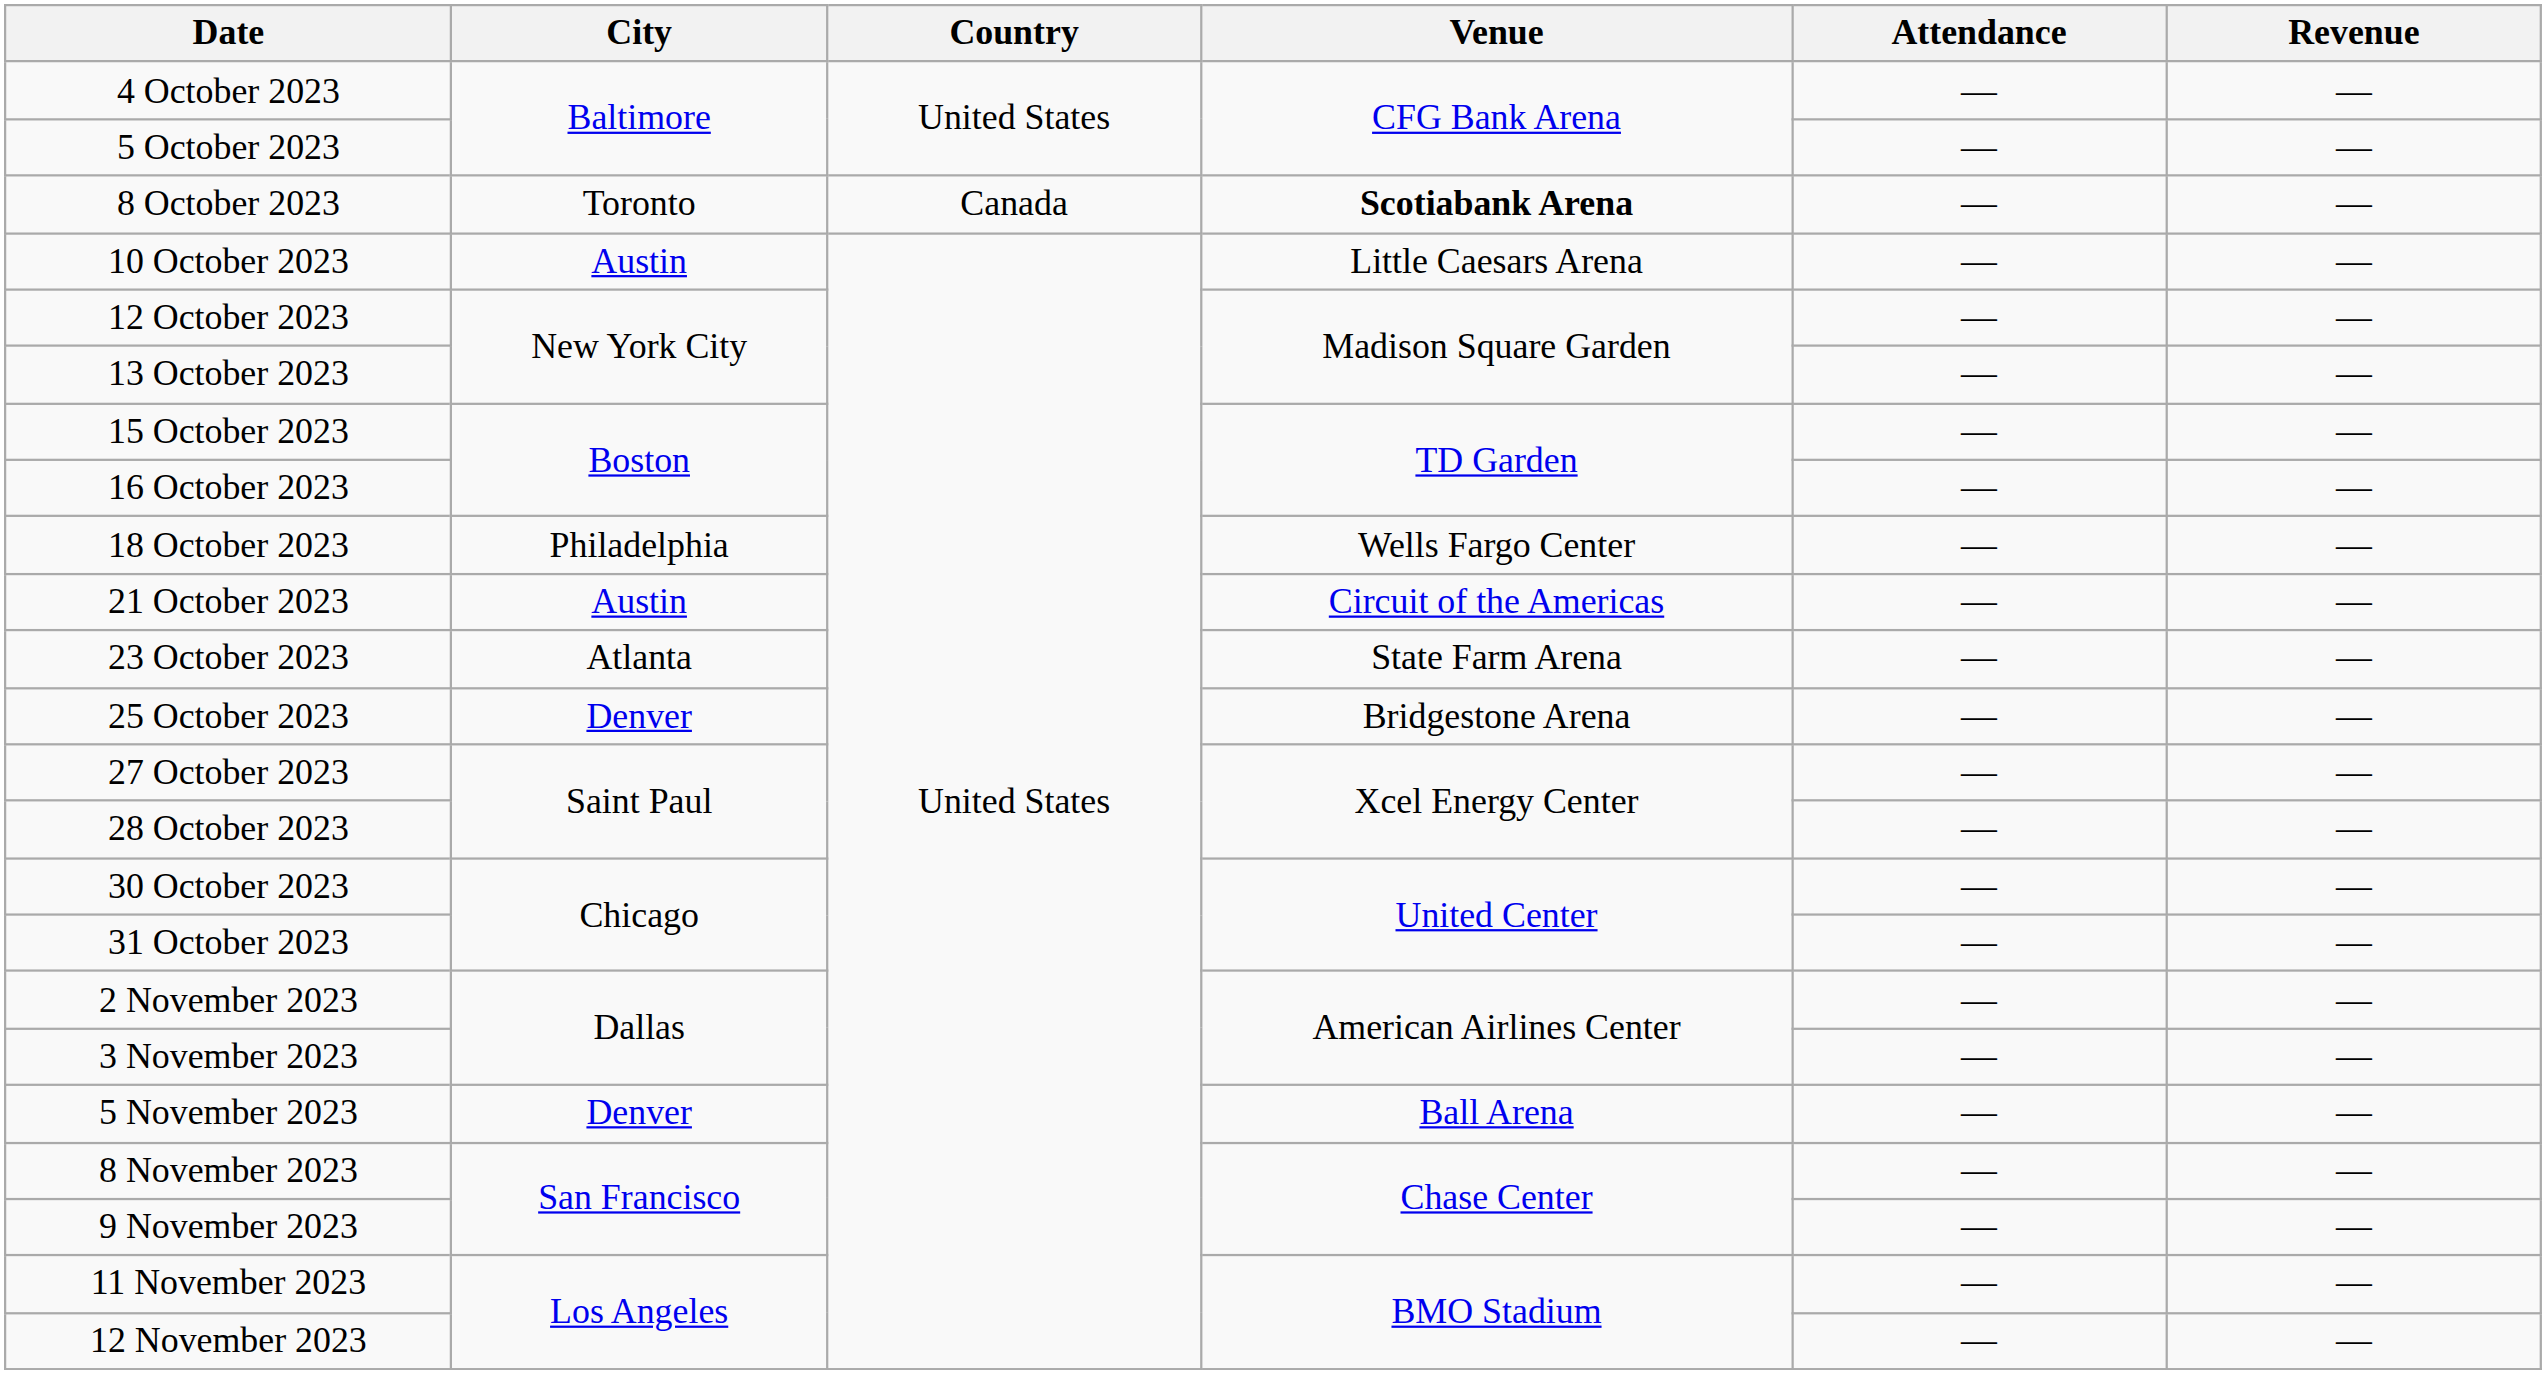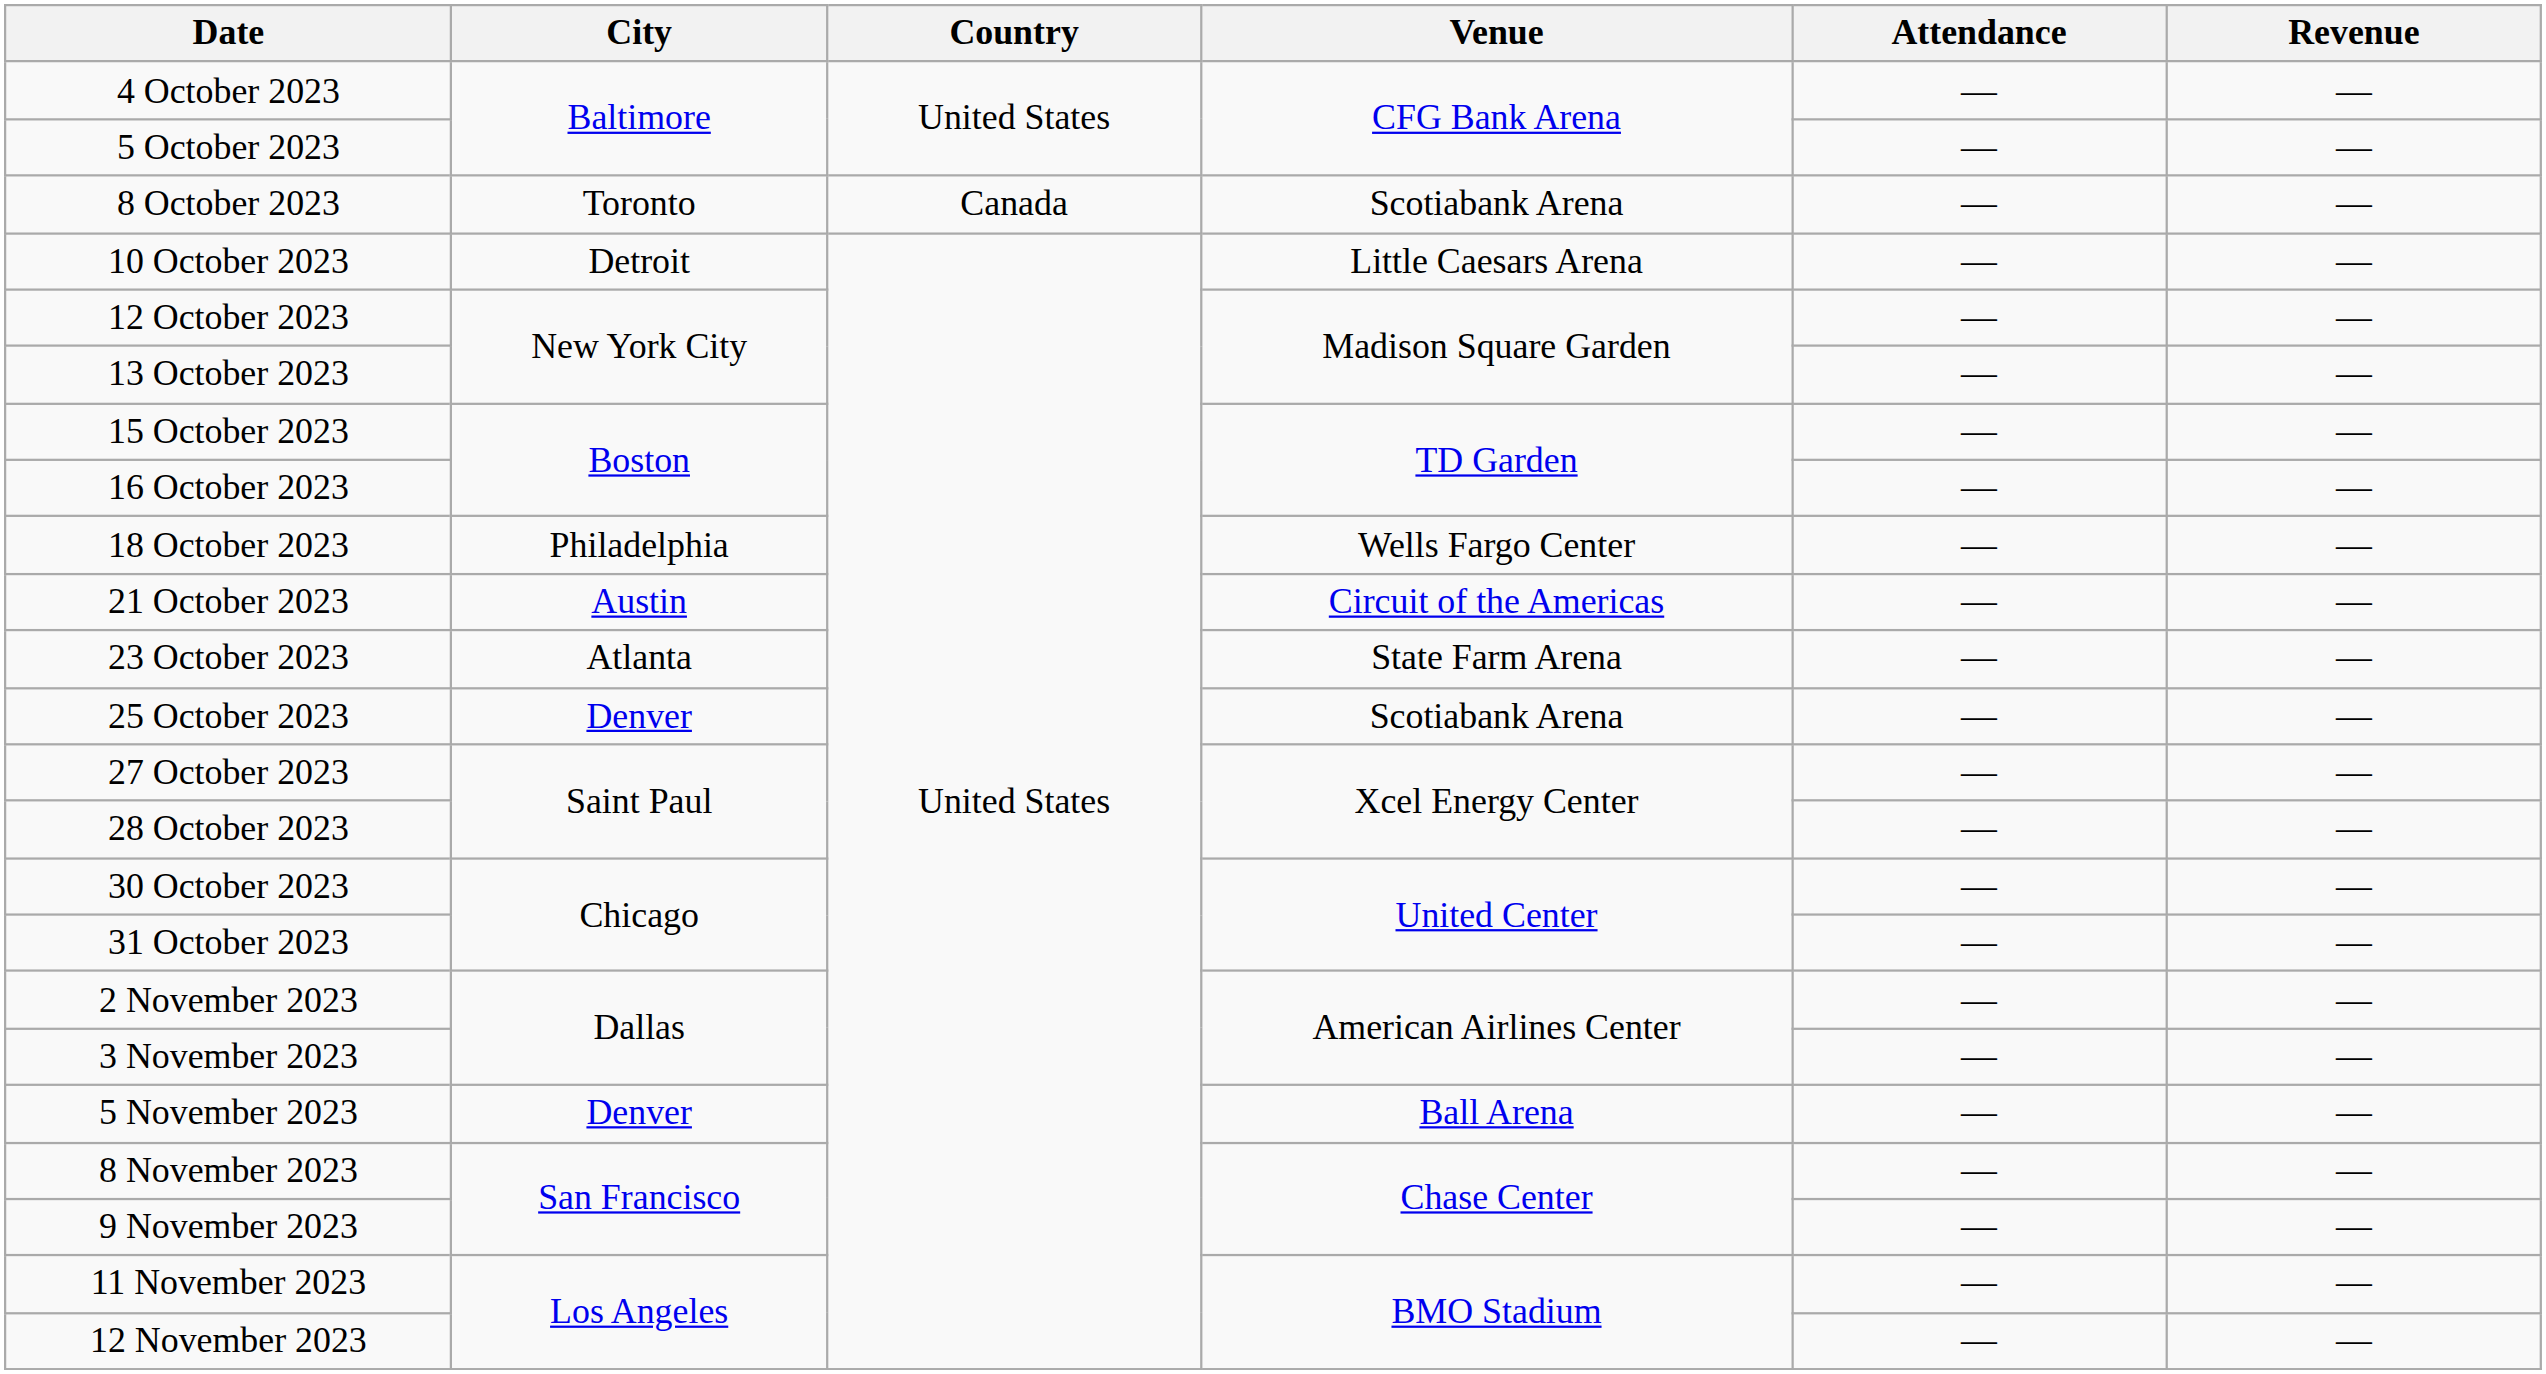 <table class="wikitable plainrowheaders" style="text-align:center;">
 <tr>
 <th scope="col" style="width:12em;">Date</th>
 <th scope="col" style="width:10em;">City</th>
 <th scope="col" style="width:10em;">Country</th>
 <th scope="col" style="width:16em;">Venue</th>
 <th scope="col" style="width:10em;">Attendance</th>
 <th scope="col" style="width:10em;">Revenue</th>
 </tr>
 <tr>
 <td>4 October 2023</td>
 <td rowspan="2"><a href='#'>Baltimore</a></td>
 <td rowspan="2">United States</td>
 <td rowspan="2"><a href='#'>CFG Bank Arena</a></td>
 <td>—</td>
 <td>—</td>
 </tr>
 <tr>
 <td>5 October 2023</td>
 <td>—</td>
 <td>—</td>
 </tr>
 <tr>
 <td>8 October 2023</td>
 <td>Toronto</td>
 <td>Canada</td>
-<td><strong>Scotiabank Arena</strong></td>
+<td>Scotiabank Arena</td>
 <td>—</td>
 <td>—</td>
 </tr>
 <tr>
 <td>10 October 2023</td>
-<td><a href='#'>Austin</a></td>
+<td>Detroit</td>
 <td rowspan="20">United States</td>
 <td>Little Caesars Arena</td>
 <td>—</td>
 <td>—</td>
 </tr>
 <tr>
 <td>12 October 2023</td>
 <td rowspan="2">New York City</td>
 <td rowspan="2">Madison Square Garden</td>
 <td>—</td>
 <td>—</td>
 </tr>
 <tr>
 <td>13 October 2023</td>
 <td>—</td>
 <td>—</td>
 </tr>
 <tr>
 <td>15 October 2023</td>
 <td rowspan="2"><a href='#'>Boston</a></td>
 <td rowspan="2"><a href='#'>TD Garden</a></td>
 <td>—</td>
 <td>—</td>
 </tr>
 <tr>
 <td>16 October 2023</td>
 <td>—</td>
 <td>—</td>
 </tr>
 <tr>
 <td>18 October 2023</td>
 <td>Philadelphia</td>
 <td>Wells Fargo Center</td>
 <td>—</td>
 <td>—</td>
 </tr>
 <tr>
 <td>21 October 2023</td>
 <td><a href='#'>Austin</a></td>
 <td><a href='#'>Circuit of the Americas</a></td>
 <td>—</td>
 <td>—</td>
 </tr>
 <tr>
 <td>23 October 2023</td>
 <td>Atlanta</td>
 <td>State Farm Arena</td>
 <td>—</td>
 <td>—</td>
 </tr>
 <tr>
 <td>25 October 2023</td>
 <td><a href='#'>Denver</a></td>
-<td>Bridgestone Arena</td>
+<td>Scotiabank Arena</td>
 <td>—</td>
 <td>—</td>
 </tr>
 <tr>
 <td>27 October 2023</td>
 <td rowspan="2">Saint Paul</td>
 <td rowspan="2">Xcel Energy Center</td>
 <td>—</td>
 <td>—</td>
 </tr>
 <tr>
 <td>28 October 2023</td>
 <td>—</td>
 <td>—</td>
 </tr>
 <tr>
 <td>30 October 2023</td>
 <td rowspan="2">Chicago</td>
 <td rowspan="2"><a href='#'>United Center</a></td>
 <td>—</td>
 <td>—</td>
 </tr>
 <tr>
 <td>31 October 2023</td>
 <td>—</td>
 <td>—</td>
 </tr>
 <tr>
 <td>2 November 2023</td>
 <td rowspan="2">Dallas</td>
 <td rowspan="2">American Airlines Center</td>
 <td>—</td>
 <td>—</td>
 </tr>
 <tr>
 <td>3 November 2023</td>
 <td>—</td>
 <td>—</td>
 </tr>
 <tr>
 <td>5 November 2023</td>
 <td><a href='#'>Denver</a></td>
 <td><a href='#'>Ball Arena</a></td>
 <td>—</td>
 <td>—</td>
 </tr>
 <tr>
 <td>8 November 2023</td>
 <td rowspan="2"><a href='#'>San Francisco</a></td>
 <td rowspan="2"><a href='#'>Chase Center</a></td>
 <td>—</td>
 <td>—</td>
 </tr>
 <tr>
 <td>9 November 2023</td>
 <td>—</td>
 <td>—</td>
 </tr>
 <tr>
 <td>11 November 2023</td>
 <td rowspan="2"><a href='#'>Los Angeles</a></td>
 <td rowspan="2"><a href='#'>BMO Stadium</a></td>
 <td>—</td>
 <td>—</td>
 </tr>
 <tr>
 <td>12 November 2023</td>
 <td>—</td>
 <td>—</td>
 </tr>
 <tr>
 </tr>
 </table>
